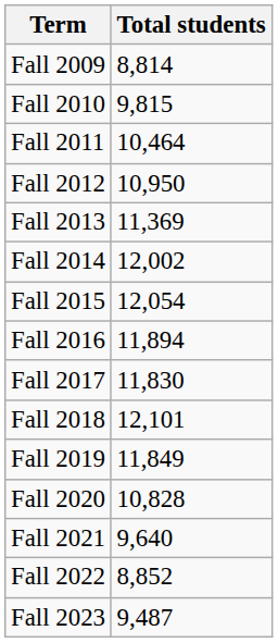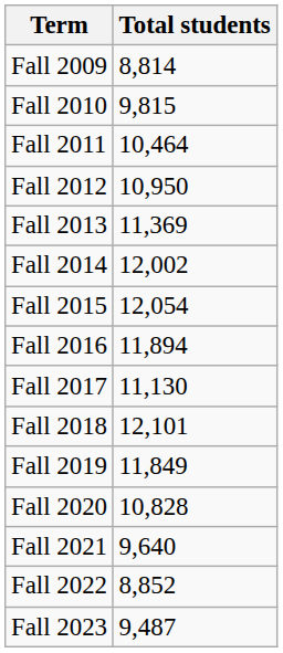 <table class="wikitable">
 <tr>
 <th>Term</th>
 <th>Total students</th>
 </tr>
 <tr>
 <td>Fall 2009</td>
 <td>8,814</td>
 </tr>
 <tr>
 <td>Fall 2010</td>
 <td>9,815</td>
 </tr>
 <tr>
 <td>Fall 2011</td>
 <td>10,464</td>
 </tr>
 <tr>
 <td>Fall 2012</td>
 <td>10,950</td>
 </tr>
 <tr>
 <td>Fall 2013</td>
 <td>11,369</td>
 </tr>
 <tr>
 <td>Fall 2014</td>
 <td>12,002</td>
 </tr>
 <tr>
 <td>Fall 2015</td>
 <td>12,054</td>
 </tr>
 <tr>
 <td>Fall 2016</td>
 <td>11,894</td>
 </tr>
 <tr>
 <td>Fall 2017</td>
-<td>11,830</td>
+<td>11,130</td>
 </tr>
 <tr>
 <td>Fall 2018</td>
 <td>12,101</td>
 </tr>
 <tr>
 <td>Fall 2019</td>
 <td>11,849</td>
 </tr>
 <tr>
 <td>Fall 2020</td>
 <td>10,828</td>
 </tr>
 <tr>
 <td>Fall 2021</td>
 <td>9,640</td>
 </tr>
 <tr>
 <td>Fall 2022</td>
 <td>8,852</td>
 </tr>
 <tr>
 <td>Fall 2023</td>
 <td>9,487</td>
 </tr>
 </table>
